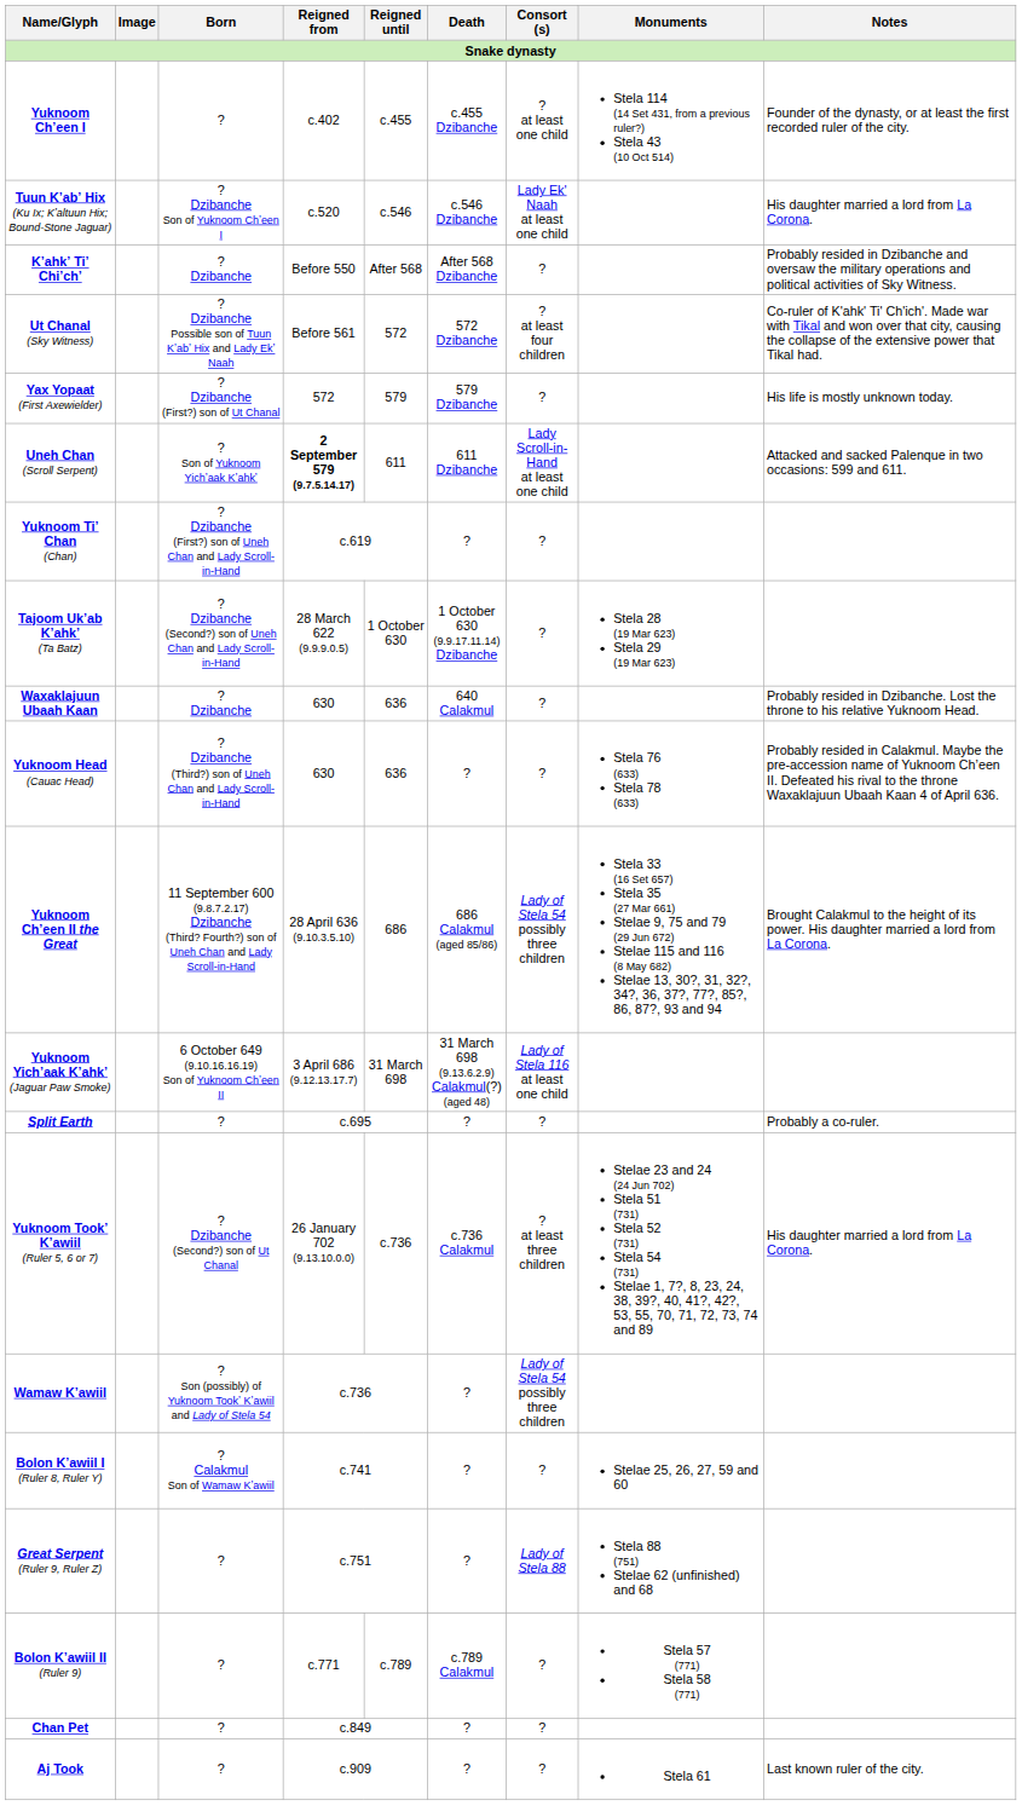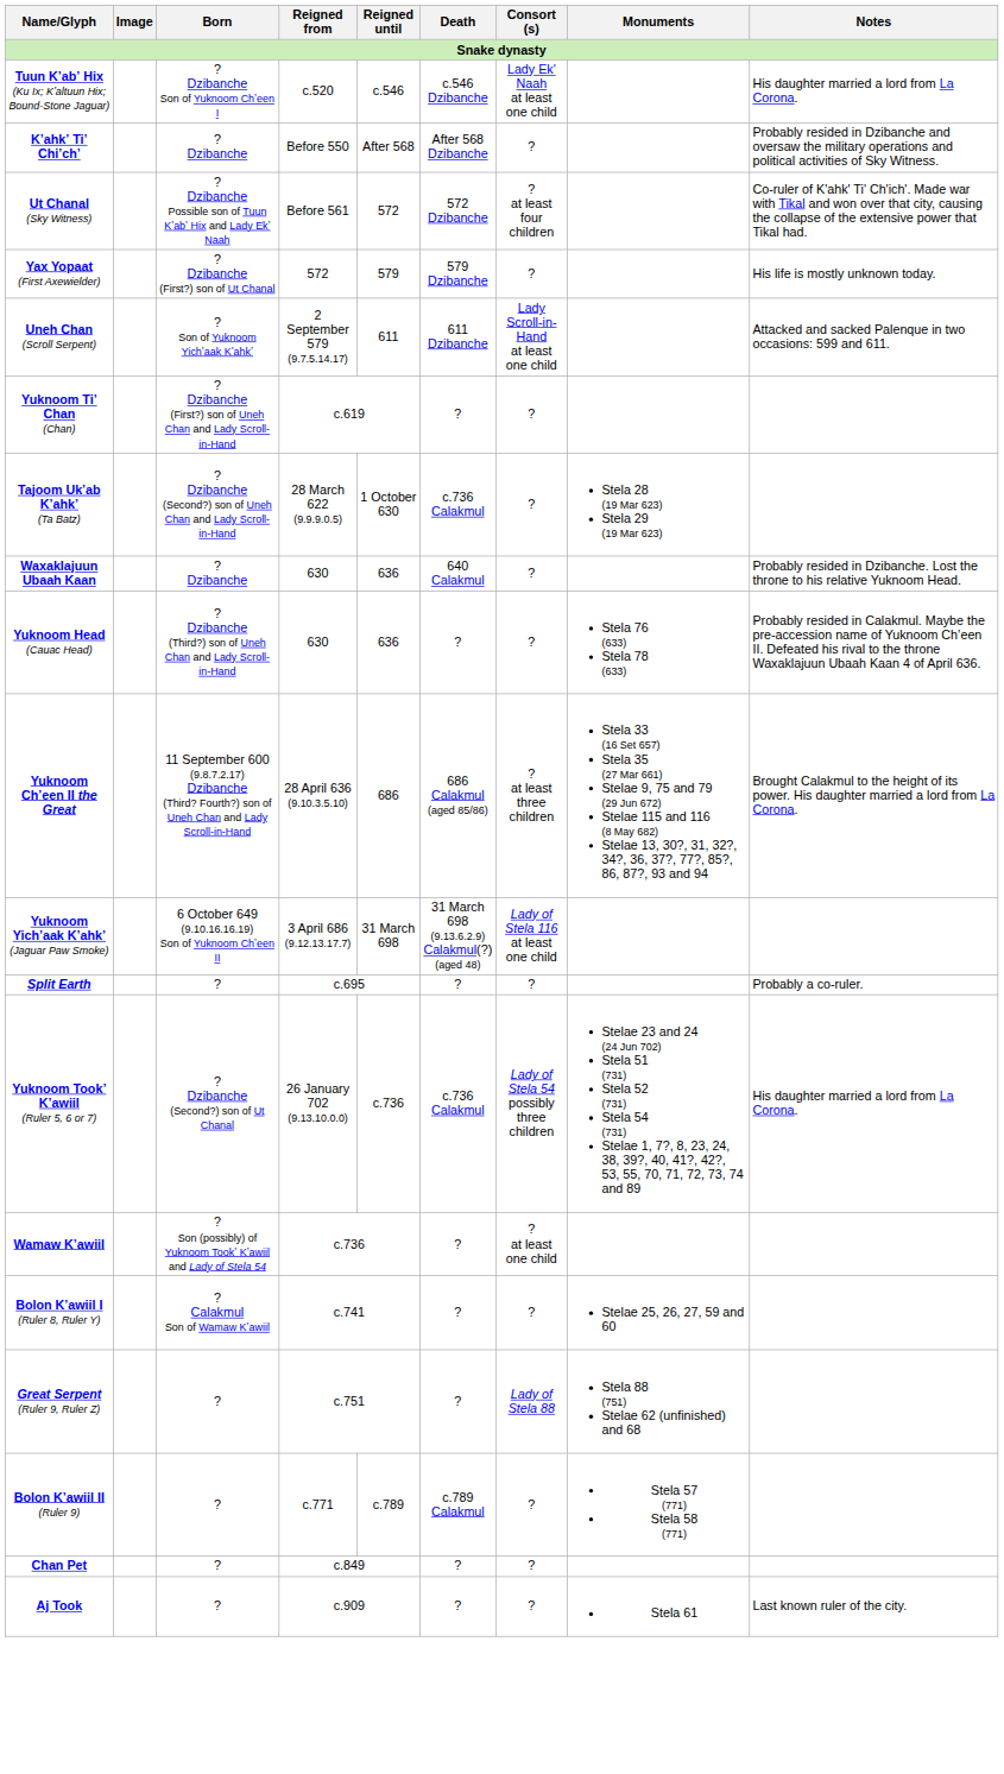 <table class="wikitable">
 <tr>
 <th>Name/Glyph</th>
 <th>Image</th>
 <th>Born</th>
 <th>Reigned from</th>
 <th>Reigned until</th>
 <th>Death</th>
 <th>Consort (s)</th>
 <th>Monuments</th>
 <th>Notes</th>
 </tr>
 <tr bgcolor=#ceb>
 <td align="center" colspan="9"><strong>Snake dynasty</strong></td>
-</tr>
-<tr bgcolor=#fff>
-<td align="center"><strong><a href='#'>Yuknoom Chʼeen I</a></strong></td>
-<td align="center"></td>
-<td align="center">?</td>
-<td align="center">c.402</td>
-<td align="center">c.455</td>
-<td align="center">c.455<br><a href='#'>Dzibanche</a></td>
-<td align="center">?<br>at least one child</td>
-<td><br><ul><li>Stela 114 <br><small>(14 Set 431, from a previous ruler?)</small></li><li>Stela 43<br><small>(10 Oct 514)</small></li></ul></td>
-<td>Founder of the dynasty, or at least the first recorded ruler of the city.</td>
 </tr>
 <tr bgcolor=#fff>
 <td align="center"><strong><a href='#'>Tuun Kʼabʼ Hix</a></strong><br><small><em>(Ku Ix; Kʼaltuun Hix; Bound-Stone Jaguar)</em></small></td>
 <td align="center"></td>
 <td align="center">?<br><a href='#'>Dzibanche</a><br><small>Son of <a href='#'>Yuknoom Chʼeen I</a></small></td>
 <td align="center">c.520</td>
 <td align="center">c.546</td>
 <td align="center">c.546<br><a href='#'>Dzibanche</a></td>
 <td align="center"><a href='#'>Lady Ek' Naah</a><br>at least one child</td>
 <td></td>
 <td>His daughter married a lord from <a href='#'>La Corona</a>.</td>
 </tr>
 <tr bgcolor=#fff>
 <td align="center"><strong><a href='#'>Kʼahkʼ Tiʼ Chiʼchʼ</a></strong></td>
 <td align="center"></td>
 <td align="center">?<br><a href='#'>Dzibanche</a></td>
 <td align="center">Before 550</td>
 <td align="center">After 568</td>
 <td align="center">After 568<br><a href='#'>Dzibanche</a></td>
 <td align="center">?</td>
 <td></td>
 <td>Probably resided in Dzibanche and oversaw the military operations and political activities of Sky Witness.</td>
 </tr>
 <tr bgcolor=#fff>
 <td align="center"><strong><a href='#'>Ut Chanal</a></strong><br><small><em>(Sky Witness)</em></small></td>
 <td align="center"></td>
 <td align="center">?<br><a href='#'>Dzibanche</a><br><small>Possible son of <a href='#'>Tuun Kʼabʼ Hix</a> and <a href='#'>Lady Ekʼ Naah</a></small></td>
 <td align="center">Before 561</td>
 <td align="center">572</td>
 <td align="center">572<br><a href='#'>Dzibanche</a></td>
 <td align="center">?<br>at least four children</td>
 <td></td>
 <td>Co-ruler of K'ahk' Ti' Ch'ich'. Made war with <a href='#'>Tikal</a> and won over that city, causing the collapse of the extensive power that Tikal had.</td>
 </tr>
 <tr bgcolor=#fff>
 <td align="center"><strong><a href='#'>Yax Yopaat</a></strong><br><small><em>(First Axewielder)</em></small></td>
 <td align="center"></td>
 <td align="center">?<br><a href='#'>Dzibanche</a><br><small>(First?) son of <a href='#'>Ut Chanal</a></small></td>
 <td align="center">572</td>
 <td align="center">579</td>
 <td align="center">579<br><a href='#'>Dzibanche</a></td>
 <td align="center">?</td>
 <td></td>
 <td>His life is mostly unknown today.</td>
 </tr>
 <tr bgcolor=#fff>
 <td align="center"><strong><a href='#'>Uneh Chan</a></strong><br><small><em>(Scroll Serpent)</em></small></td>
 <td align="center"></td>
 <td align="center">?<br><small>Son of <a href='#'>Yuknoom Yichʼaak Kʼahkʼ</a></small></td>
-<td align="center"><strong>2 September 579<br><small>(9.7.5.14.17)</small></strong></td>
+<td align="center">2 September 579<br><small>(9.7.5.14.17)</small></td>
 <td align="center">611</td>
 <td align="center">611<br><a href='#'>Dzibanche</a></td>
 <td align="center"><a href='#'>Lady Scroll-in-Hand</a><br>at least one child</td>
 <td></td>
 <td>Attacked and sacked Palenque in two occasions: 599 and 611.</td>
 </tr>
 <tr bgcolor=#fff>
 <td align="center"><strong><a href='#'>Yuknoom Tiʼ Chan</a></strong><br><small><em>(Chan)</em></small></td>
 <td align="center"></td>
 <td align="center">?<br><a href='#'>Dzibanche</a><br><small>(First?) son of <a href='#'>Uneh Chan</a> and <a href='#'>Lady Scroll-in-Hand</a></small></td>
 <td align="center" colspan="2">c.619</td>
 <td align="center">?</td>
 <td align="center">?</td>
 <td></td>
 <td></td>
 </tr>
 <tr bgcolor=#fff>
 <td align="center"><strong><a href='#'>Tajoom Ukʼab Kʼahkʼ</a></strong><br><small><em>(Ta Batz)</em></small></td>
 <td align="center"></td>
 <td align="center">?<br><a href='#'>Dzibanche</a><br><small>(Second?) son of <a href='#'>Uneh Chan</a> and <a href='#'>Lady Scroll-in-Hand</a></small></td>
 <td align="center">28 March 622<br><small>(9.9.9.0.5)</small></td>
 <td align="center">1 October 630</td>
-<td align="center">1 October 630<br><small>(9.9.17.11.14)</small><br><a href='#'>Dzibanche</a></td>
+<td align="center">c.736<br><a href='#'>Calakmul</a></td>
 <td align="center">?</td>
 <td><br><ul><li>Stela 28<br><small>(19 Mar 623)</small></li><li>Stela 29<br><small>(19 Mar 623)</small></li></ul></td>
 <td></td>
 </tr>
 <tr bgcolor=#fff>
 <td align="center"><strong><a href='#'>Waxaklajuun Ubaah Kaan</a></strong></td>
 <td align="center"></td>
 <td align="center">?<br><a href='#'>Dzibanche</a></td>
 <td align="center">630</td>
 <td align="center">636</td>
 <td align="center">640<br><a href='#'>Calakmul</a></td>
 <td align="center">?</td>
 <td></td>
 <td>Probably resided in Dzibanche. Lost the throne to his relative Yuknoom Head.</td>
 </tr>
 <tr bgcolor=#fff>
 <td align="center"><strong><a href='#'>Yuknoom Head</a></strong><br><small><em>(Cauac Head)</em></small></td>
 <td align="center"></td>
 <td align="center">?<br><a href='#'>Dzibanche</a><br><small>(Third?) son of <a href='#'>Uneh Chan</a> and <a href='#'>Lady Scroll-in-Hand</a></small></td>
 <td align="center">630</td>
 <td align="center">636</td>
 <td align="center">?</td>
 <td align="center">?</td>
 <td><br><ul><li>Stela 76<br><small>(633)</small></li><li>Stela 78<br><small>(633)</small></li></ul></td>
 <td>Probably resided in Calakmul. Maybe the pre-accession name of Yuknoom Chʼeen II. Defeated his rival to the throne Waxaklajuun Ubaah Kaan 4 of April 636.</td>
 </tr>
 <tr bgcolor=#fff>
 <td align="center"><strong><a href='#'>Yuknoom Chʼeen II <em>the Great</em></a></strong></td>
 <td align="center"></td>
 <td align="center">11 September 600<br><small>(9.8.7.2.17)</small><br><a href='#'>Dzibanche</a><br><small>(Third? Fourth?) son of <a href='#'>Uneh Chan</a> and <a href='#'>Lady Scroll-in-Hand</a></small></td>
 <td align="center">28 April 636<br><small>(9.10.3.5.10)</small></td>
 <td align="center">686</td>
 <td align="center">686<br><a href='#'>Calakmul</a><br><small>(aged 85/86)</small></td>
-<td align="center"><em><a href='#'>Lady of Stela 54</a></em><br>possibly three children</td>
+<td align="center">?<br>at least three children</td>
 <td><br><ul><li>Stela 33<br><small>(16 Set 657)</small></li><li>Stela 35<br><small>(27 Mar 661)</small></li><li>Stelae 9, 75 and 79<br><small>(29 Jun 672)</small></li><li>Stelae 115 and 116<br><small>(8 May 682)</small></li><li>Stelae 13, 30?, 31, 32?, 34?, 36, 37?, 77?, 85?, 86, 87?, 93 and 94</li></ul></td>
 <td>Brought Calakmul to the height of its power. His daughter married a lord from <a href='#'>La Corona</a>.</td>
 </tr>
 <tr bgcolor=#fff>
 <td align="center"><strong><a href='#'>Yuknoom Yichʼaak Kʼahkʼ</a></strong><br><small><em>(Jaguar Paw Smoke)</em></small></td>
 <td align="center"></td>
 <td align="center">6 October 649<br><small>(9.10.16.16.19)</small><br><small>Son of <a href='#'>Yuknoom Chʼeen II</a></small></td>
 <td align="center">3 April 686<br><small>(9.12.13.17.7)</small></td>
 <td align="center">31 March 698</td>
 <td align="center">31 March 698<br><small>(9.13.6.2.9)</small><br><a href='#'>Calakmul</a>(?)<br><small>(aged 48)</small></td>
 <td align="center"><em><a href='#'>Lady of Stela 116</a></em><br>at least one child</td>
 <td></td>
 <td></td>
 </tr>
 <tr bgcolor=#fff>
 <td align="center"><strong> <em><a href='#'>Split Earth</a></em> </strong></td>
 <td align="center"></td>
 <td align="center">?</td>
 <td align="center" colspan="2">c.695</td>
 <td align="center">?</td>
 <td align="center">?</td>
 <td></td>
 <td>Probably a co-ruler.</td>
 </tr>
 <tr bgcolor=#fff>
 <td align="center"><strong><a href='#'>Yuknoom Tookʼ Kʼawiil</a></strong><br><small><em>(Ruler 5, 6 or 7)</em></small></td>
 <td align="center"></td>
 <td align="center">?<br><a href='#'>Dzibanche</a><br><small>(Second?) son of <a href='#'>Ut Chanal</a></small></td>
 <td align="center">26 January 702<br><small>(9.13.10.0.0)</small></td>
 <td align="center">c.736</td>
 <td align="center">c.736<br><a href='#'>Calakmul</a></td>
-<td align="center">?<br>at least three children</td>
+<td align="center"><em><a href='#'>Lady of Stela 54</a></em><br>possibly three children</td>
 <td><br><ul><li>Stelae 23 and 24<br><small>(24 Jun 702)</small></li><li>Stela 51<br><small>(731)</small></li><li>Stela 52<br><small>(731)</small></li><li>Stela 54<br><small>(731)</small></li><li>Stelae 1, 7?, 8, 23, 24, 38, 39?, 40, 41?, 42?, 53, 55, 70, 71, 72, 73, 74 and 89</li></ul></td>
 <td>His daughter married a lord from <a href='#'>La Corona</a>.</td>
 </tr>
 <tr bgcolor=#fff>
 <td align="center"><strong><a href='#'>Wamaw Kʼawiil</a></strong></td>
 <td align="center"></td>
 <td align="center">?<br><small>Son (possibly) of <a href='#'>Yuknoom Tookʼ Kʼawiil</a> and  <em><a href='#'>Lady of Stela 54</a></em></small></td>
 <td align="center" colspan="2">c.736</td>
 <td align="center">?</td>
-<td align="center"><em><a href='#'>Lady of Stela 54</a></em><br>possibly three children</td>
+<td align="center">?<br>at least one child</td>
 <td></td>
 <td></td>
 </tr>
 <tr bgcolor=#fff>
 <td align="center"><strong><a href='#'>Bolon Kʼawiil I</a></strong><br><small><em>(Ruler 8, Ruler Y)</em></small></td>
 <td align="center"></td>
 <td align="center">?<br><a href='#'>Calakmul</a><br><small>Son of <a href='#'>Wamaw Kʼawiil</a></small></td>
 <td align="center" colspan="2">c.741</td>
 <td align="center">?</td>
 <td align="center">?</td>
 <td><br><ul><li>Stelae 25, 26, 27, 59 and 60</li></ul></td>
 <td></td>
 </tr>
 <tr bgcolor=#fff>
 <td align="center"><strong> <em><a href='#'>Great Serpent</a></em> </strong><br><small><em>(Ruler 9, Ruler Z)</em></small></td>
 <td align="center"></td>
 <td align="center">?</td>
 <td align="center" colspan="2">c.751</td>
 <td align="center">?</td>
 <td align="center"><em><a href='#'>Lady of Stela 88</a></em></td>
 <td><br><ul><li>Stela 88<br><small>(751)</small></li><li>Stelae 62 (unfinished) and 68</li></ul></td>
 <td></td>
 </tr>
 <tr bgcolor=#fff>
 <td align="center"><strong><a href='#'>Bolon Kʼawiil II</a></strong><br><small><em>(Ruler 9)</em></small></td>
 <td align="center"></td>
 <td align="center">?</td>
 <td align="center">c.771</td>
 <td align="center">c.789</td>
 <td align="center">c.789<br><a href='#'>Calakmul</a></td>
 <td align="center">?</td>
 <td align="center"><br><ul><li>Stela 57<br><small>(771)</small></li><li>Stela 58<br><small>(771)</small></li></ul></td>
 <td></td>
 </tr>
 <tr bgcolor=#fff>
 <td align="center"><strong><a href='#'>Chan Pet</a></strong></td>
 <td align="center"></td>
 <td align="center">?</td>
 <td align="center" colspan="2">c.849</td>
 <td align="center">?</td>
 <td align="center">?</td>
 <td></td>
 <td></td>
 </tr>
 <tr bgcolor=#fff>
 <td align="center"><strong><a href='#'>Aj Took</a></strong></td>
 <td align="center"></td>
 <td align="center">?</td>
 <td align="center" colspan="2">c.909</td>
 <td align="center">?</td>
 <td align="center">?</td>
 <td align="center"><br><ul><li>Stela 61</li></ul></td>
 <td>Last known ruler of the city.</td>
 </tr>
 </table>
